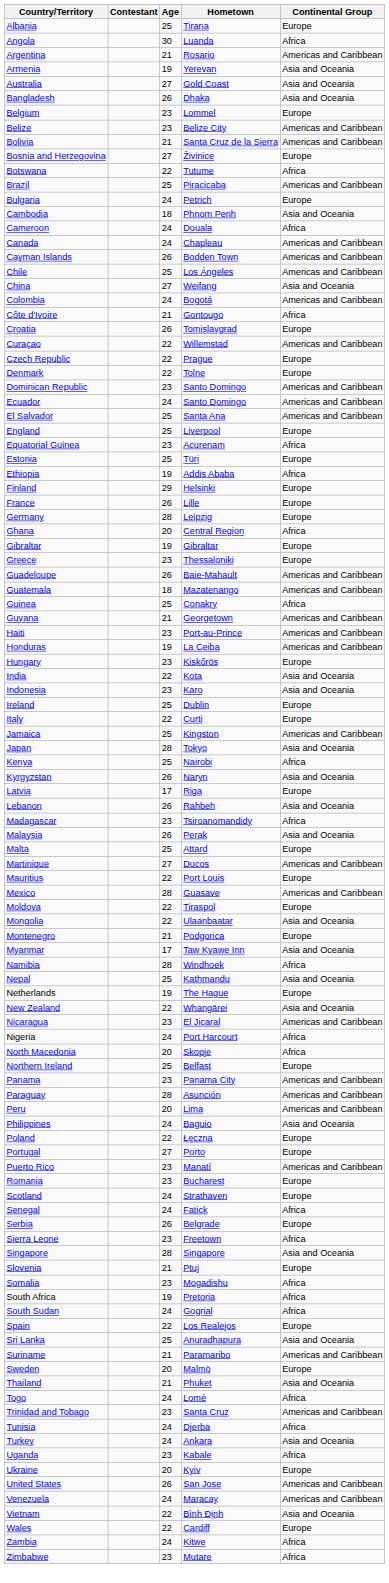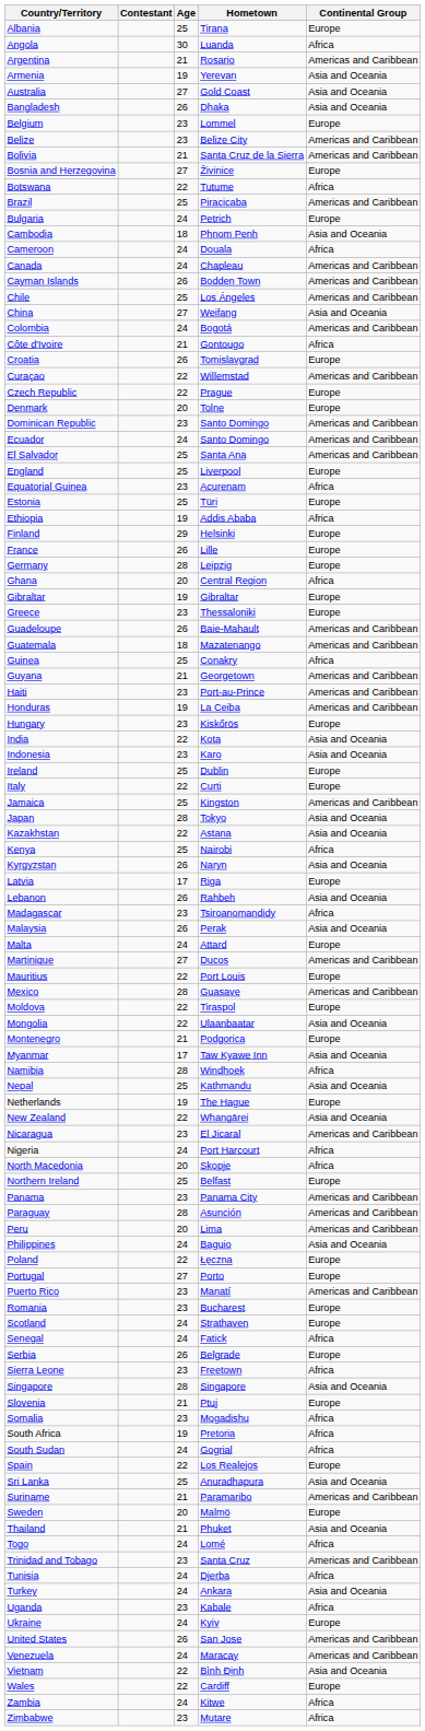 <table class="sortable wikitable" style="font-size:95%">
 <tr>
 <th>Country/Territory</th>
 <th>Contestant</th>
 <th>Age</th>
 <th>Hometown</th>
 <th>Continental Group</th>
 </tr>
 <tr>
 <td> <a href='#'>Albania</a></td>
 <td></td>
 <td>25</td>
 <td><a href='#'>Tirana</a></td>
 <td>Europe</td>
 </tr>
 <tr>
 <td> <a href='#'>Angola</a></td>
 <td></td>
 <td>30</td>
 <td><a href='#'>Luanda</a></td>
 <td>Africa</td>
 </tr>
 <tr>
 <td> <a href='#'>Argentina</a></td>
 <td></td>
 <td>21</td>
 <td><a href='#'>Rosario</a></td>
 <td>Americas and Caribbean</td>
 </tr>
 <tr>
 <td> <a href='#'>Armenia</a></td>
 <td></td>
 <td>19</td>
 <td><a href='#'>Yerevan</a></td>
 <td>Asia and Oceania</td>
 </tr>
 <tr>
 <td> <a href='#'>Australia</a></td>
 <td></td>
 <td>27</td>
 <td><a href='#'>Gold Coast</a></td>
 <td>Asia and Oceania</td>
 </tr>
 <tr>
 <td> <a href='#'>Bangladesh</a></td>
 <td></td>
 <td>26</td>
 <td><a href='#'>Dhaka</a></td>
 <td>Asia and Oceania</td>
 </tr>
 <tr>
 <td> <a href='#'>Belgium</a></td>
 <td></td>
 <td>23</td>
 <td><a href='#'>Lommel</a></td>
 <td>Europe</td>
 </tr>
 <tr>
 <td> <a href='#'>Belize</a></td>
 <td></td>
 <td>23</td>
 <td><a href='#'>Belize City</a></td>
 <td>Americas and Caribbean</td>
 </tr>
 <tr>
 <td> <a href='#'>Bolivia</a></td>
 <td></td>
 <td>21</td>
 <td><a href='#'>Santa Cruz de la Sierra</a></td>
 <td>Americas and Caribbean</td>
 </tr>
 <tr>
 <td> <a href='#'>Bosnia and Herzegovina</a></td>
 <td></td>
 <td>27</td>
 <td><a href='#'>Živinice</a></td>
 <td>Europe</td>
 </tr>
 <tr>
 <td> <a href='#'>Botswana</a></td>
 <td></td>
 <td>22</td>
 <td><a href='#'>Tutume</a></td>
 <td>Africa</td>
 </tr>
 <tr>
 <td> <a href='#'>Brazil</a></td>
 <td></td>
 <td>25</td>
 <td><a href='#'>Piracicaba</a></td>
 <td>Americas and Caribbean</td>
 </tr>
 <tr>
 <td> <a href='#'>Bulgaria</a></td>
 <td></td>
 <td>24</td>
 <td><a href='#'>Petrich</a></td>
 <td>Europe</td>
 </tr>
 <tr>
 <td> <a href='#'>Cambodia</a></td>
 <td></td>
 <td>18</td>
 <td><a href='#'>Phnom Penh</a></td>
 <td>Asia and Oceania</td>
 </tr>
 <tr>
 <td> <a href='#'>Cameroon</a></td>
 <td></td>
 <td>24</td>
 <td><a href='#'>Douala</a></td>
 <td>Africa</td>
 </tr>
 <tr>
 <td> <a href='#'>Canada</a></td>
 <td></td>
 <td>24</td>
 <td><a href='#'>Chapleau</a></td>
 <td>Americas and Caribbean</td>
 </tr>
 <tr>
 <td> <a href='#'>Cayman Islands</a></td>
 <td></td>
 <td>26</td>
 <td><a href='#'>Bodden Town</a></td>
 <td>Americas and Caribbean</td>
 </tr>
 <tr>
 <td> <a href='#'>Chile</a></td>
 <td></td>
 <td>25</td>
 <td><a href='#'>Los Ángeles</a></td>
 <td>Americas and Caribbean</td>
 </tr>
 <tr>
 <td> <a href='#'>China</a></td>
 <td></td>
 <td>27</td>
 <td><a href='#'>Weifang</a></td>
 <td>Asia and Oceania</td>
 </tr>
 <tr>
 <td> <a href='#'>Colombia</a></td>
 <td></td>
 <td>24</td>
 <td><a href='#'>Bogotá</a></td>
 <td>Americas and Caribbean</td>
 </tr>
 <tr>
 <td> <a href='#'>Côte d'Ivoire</a></td>
 <td></td>
 <td>21</td>
 <td><a href='#'>Gontougo</a></td>
 <td>Africa</td>
 </tr>
 <tr>
 <td> <a href='#'>Croatia</a></td>
 <td></td>
 <td>26</td>
 <td><a href='#'>Tomislavgrad</a></td>
 <td>Europe</td>
 </tr>
 <tr>
 <td> <a href='#'>Curaçao</a></td>
 <td></td>
 <td>22</td>
 <td><a href='#'>Willemstad</a></td>
 <td>Americas and Caribbean</td>
 </tr>
 <tr>
 <td> <a href='#'>Czech Republic</a></td>
 <td></td>
 <td>22</td>
 <td><a href='#'>Prague</a></td>
 <td>Europe</td>
 </tr>
 <tr>
 <td> <a href='#'>Denmark</a></td>
 <td></td>
-<td>22</td>
+<td>20</td>
 <td><a href='#'>Tolne</a></td>
 <td>Europe</td>
 </tr>
 <tr>
 <td> <a href='#'>Dominican Republic</a></td>
 <td></td>
 <td>23</td>
 <td><a href='#'>Santo Domingo</a></td>
 <td>Americas and Caribbean</td>
 </tr>
 <tr>
 <td> <a href='#'>Ecuador</a></td>
 <td></td>
 <td>24</td>
 <td><a href='#'>Santo Domingo</a></td>
 <td>Americas and Caribbean</td>
 </tr>
 <tr>
 <td> <a href='#'>El Salvador</a></td>
 <td></td>
 <td>25</td>
 <td><a href='#'>Santa Ana</a></td>
 <td>Americas and Caribbean</td>
 </tr>
 <tr>
 <td> <a href='#'>England</a></td>
 <td></td>
 <td>25</td>
 <td><a href='#'>Liverpool</a></td>
 <td>Europe</td>
 </tr>
 <tr>
 <td> <a href='#'>Equatorial Guinea</a></td>
 <td></td>
 <td>23</td>
 <td><a href='#'>Acurenam</a></td>
 <td>Africa</td>
 </tr>
 <tr>
 <td> <a href='#'>Estonia</a></td>
 <td></td>
 <td>25</td>
 <td><a href='#'>Türi</a></td>
 <td>Europe</td>
 </tr>
 <tr>
 <td> <a href='#'>Ethiopia</a></td>
 <td></td>
 <td>19</td>
 <td><a href='#'>Addis Ababa</a></td>
 <td>Africa</td>
 </tr>
 <tr>
 <td> <a href='#'>Finland</a></td>
 <td></td>
 <td>29</td>
 <td><a href='#'>Helsinki</a></td>
 <td>Europe</td>
 </tr>
 <tr>
 <td> <a href='#'>France</a></td>
 <td></td>
 <td>26</td>
 <td><a href='#'>Lille</a></td>
 <td>Europe</td>
 </tr>
 <tr>
 <td> <a href='#'>Germany</a></td>
 <td></td>
 <td>28</td>
 <td><a href='#'>Leipzig</a></td>
 <td>Europe</td>
 </tr>
 <tr>
 <td> <a href='#'>Ghana</a></td>
 <td></td>
 <td>20</td>
 <td><a href='#'>Central Region</a></td>
 <td>Africa</td>
 </tr>
 <tr>
 <td> <a href='#'>Gibraltar</a></td>
 <td></td>
 <td>19</td>
 <td><a href='#'>Gibraltar</a></td>
 <td>Europe</td>
 </tr>
 <tr>
 <td> <a href='#'>Greece</a></td>
 <td></td>
 <td>23</td>
 <td><a href='#'>Thessaloniki</a></td>
 <td>Europe</td>
 </tr>
 <tr>
 <td> <a href='#'>Guadeloupe</a></td>
 <td></td>
 <td>26</td>
 <td><a href='#'>Baie-Mahault</a></td>
 <td>Americas and Caribbean</td>
 </tr>
 <tr>
 <td> <a href='#'>Guatemala</a></td>
 <td></td>
 <td>18</td>
 <td><a href='#'>Mazatenango</a></td>
 <td>Americas and Caribbean</td>
 </tr>
 <tr>
 <td> <a href='#'>Guinea</a></td>
 <td></td>
 <td>25</td>
 <td><a href='#'>Conakry</a></td>
 <td>Africa</td>
 </tr>
 <tr>
 <td> <a href='#'>Guyana</a></td>
 <td></td>
 <td>21</td>
 <td><a href='#'>Georgetown</a></td>
 <td>Americas and Caribbean</td>
 </tr>
 <tr>
 <td> <a href='#'>Haiti</a></td>
 <td></td>
 <td>23</td>
 <td><a href='#'>Port-au-Prince</a></td>
 <td>Americas and Caribbean</td>
 </tr>
 <tr>
 <td> <a href='#'>Honduras</a></td>
 <td></td>
 <td>19</td>
 <td><a href='#'>La Ceiba</a></td>
 <td>Americas and Caribbean</td>
 </tr>
 <tr>
 <td> <a href='#'>Hungary</a></td>
 <td></td>
 <td>23</td>
 <td><a href='#'>Kiskőrös</a></td>
 <td>Europe</td>
 </tr>
 <tr>
 <td> <a href='#'>India</a></td>
 <td></td>
 <td>22</td>
 <td><a href='#'>Kota</a></td>
 <td>Asia and Oceania</td>
 </tr>
 <tr>
 <td> <a href='#'>Indonesia</a></td>
 <td></td>
 <td>23</td>
 <td><a href='#'>Karo</a></td>
 <td>Asia and Oceania</td>
 </tr>
 <tr>
 <td> <a href='#'>Ireland</a></td>
 <td></td>
 <td>25</td>
 <td><a href='#'>Dublin</a></td>
 <td>Europe</td>
 </tr>
 <tr>
 <td> <a href='#'>Italy</a></td>
 <td></td>
 <td>22</td>
 <td><a href='#'>Curti</a></td>
 <td>Europe</td>
 </tr>
 <tr>
 <td> <a href='#'>Jamaica</a></td>
 <td></td>
 <td>25</td>
 <td><a href='#'>Kingston</a></td>
 <td>Americas and Caribbean</td>
 </tr>
 <tr>
 <td> <a href='#'>Japan</a></td>
 <td></td>
 <td>28</td>
 <td><a href='#'>Tokyo</a></td>
 <td>Asia and Oceania</td>
 </tr>
 <tr>
+<td> <a href='#'>Kazakhstan</a></td>
+<td></td>
+<td>22</td>
+<td><a href='#'>Astana</a></td>
+<td>Asia and Oceania</td>
+</tr>
+<tr>
 <td> <a href='#'>Kenya</a></td>
 <td></td>
 <td>25</td>
 <td><a href='#'>Nairobi</a></td>
 <td>Africa</td>
 </tr>
 <tr>
 <td> <a href='#'>Kyrgyzstan</a></td>
 <td></td>
 <td>26</td>
 <td><a href='#'>Naryn</a></td>
 <td>Asia and Oceania</td>
 </tr>
 <tr>
 <td> <a href='#'>Latvia</a></td>
 <td></td>
 <td>17</td>
 <td><a href='#'>Riga</a></td>
 <td>Europe</td>
 </tr>
 <tr>
 <td> <a href='#'>Lebanon</a></td>
 <td></td>
 <td>26</td>
 <td><a href='#'>Rahbeh</a></td>
 <td>Asia and Oceania</td>
 </tr>
 <tr>
 <td> <a href='#'>Madagascar</a></td>
 <td></td>
 <td>23</td>
 <td><a href='#'>Tsiroanomandidy</a></td>
 <td>Africa</td>
 </tr>
 <tr>
 <td> <a href='#'>Malaysia</a></td>
 <td></td>
 <td>26</td>
 <td><a href='#'>Perak</a></td>
 <td>Asia and Oceania</td>
 </tr>
 <tr>
 <td> <a href='#'>Malta</a></td>
 <td></td>
-<td>25</td>
+<td>24</td>
 <td><a href='#'>Attard</a></td>
 <td>Europe</td>
 </tr>
 <tr>
 <td> <a href='#'>Martinique</a></td>
 <td></td>
 <td>27</td>
 <td><a href='#'>Ducos</a></td>
 <td>Americas and Caribbean</td>
 </tr>
 <tr>
 <td> <a href='#'>Mauritius</a></td>
 <td></td>
 <td>22</td>
 <td><a href='#'>Port Louis</a></td>
 <td>Europe</td>
 </tr>
 <tr>
 <td> <a href='#'>Mexico</a></td>
 <td></td>
 <td>28</td>
 <td><a href='#'>Guasave</a></td>
 <td>Americas and Caribbean</td>
 </tr>
 <tr>
 <td> <a href='#'>Moldova</a></td>
 <td></td>
 <td>22</td>
 <td><a href='#'>Tiraspol</a></td>
 <td>Europe</td>
 </tr>
 <tr>
 <td> <a href='#'>Mongolia</a></td>
 <td></td>
 <td>22</td>
 <td><a href='#'>Ulaanbaatar</a></td>
 <td>Asia and Oceania</td>
 </tr>
 <tr>
 <td> <a href='#'>Montenegro</a></td>
 <td></td>
 <td>21</td>
 <td><a href='#'>Podgorica</a></td>
 <td>Europe</td>
 </tr>
 <tr>
 <td> <a href='#'>Myanmar</a></td>
 <td></td>
 <td>17</td>
 <td><a href='#'>Taw Kyawe Inn</a></td>
 <td>Asia and Oceania</td>
 </tr>
 <tr>
 <td> <a href='#'>Namibia</a></td>
 <td></td>
 <td>28</td>
 <td><a href='#'>Windhoek</a></td>
 <td>Africa</td>
 </tr>
 <tr>
 <td> <a href='#'>Nepal</a></td>
 <td></td>
 <td>25</td>
 <td><a href='#'>Kathmandu</a></td>
 <td>Asia and Oceania</td>
 </tr>
 <tr>
 <td> Netherlands</td>
 <td></td>
 <td>19</td>
 <td><a href='#'>The Hague</a></td>
 <td>Europe</td>
 </tr>
 <tr>
 <td> <a href='#'>New Zealand</a></td>
 <td></td>
 <td>22</td>
 <td><a href='#'>Whangārei</a></td>
 <td>Asia and Oceania</td>
 </tr>
 <tr>
 <td> <a href='#'>Nicaragua</a></td>
 <td></td>
 <td>23</td>
 <td><a href='#'>El Jicaral</a></td>
 <td>Americas and Caribbean</td>
 </tr>
 <tr>
 <td> Nigeria</td>
 <td></td>
 <td>24</td>
 <td><a href='#'>Port Harcourt</a></td>
 <td>Africa</td>
 </tr>
 <tr>
 <td> <a href='#'>North Macedonia</a></td>
 <td></td>
 <td>20</td>
 <td><a href='#'>Skopje</a></td>
 <td>Africa</td>
 </tr>
 <tr>
 <td> <a href='#'>Northern Ireland</a></td>
 <td></td>
 <td>25</td>
 <td><a href='#'>Belfast</a></td>
 <td>Europe</td>
 </tr>
 <tr>
 <td> <a href='#'>Panama</a></td>
 <td></td>
 <td>23</td>
 <td><a href='#'>Panama City</a></td>
 <td>Americas and Caribbean</td>
 </tr>
 <tr>
 <td> <a href='#'>Paraguay</a></td>
 <td></td>
 <td>28</td>
 <td><a href='#'>Asunción</a></td>
 <td>Americas and Caribbean</td>
 </tr>
 <tr>
 <td> <a href='#'>Peru</a></td>
 <td></td>
 <td>20</td>
 <td><a href='#'>Lima</a></td>
 <td>Americas and Caribbean</td>
 </tr>
 <tr>
 <td> <a href='#'>Philippines</a></td>
 <td></td>
 <td>24</td>
 <td><a href='#'>Baguio</a></td>
 <td>Asia and Oceania</td>
 </tr>
 <tr>
 <td> <a href='#'>Poland</a></td>
 <td></td>
 <td>22</td>
 <td><a href='#'>Łęczna</a></td>
 <td>Europe</td>
 </tr>
 <tr>
 <td> <a href='#'>Portugal</a></td>
 <td></td>
 <td>27</td>
 <td><a href='#'>Porto</a></td>
 <td>Europe</td>
 </tr>
 <tr>
 <td> <a href='#'>Puerto Rico</a></td>
 <td></td>
 <td>23</td>
 <td><a href='#'>Manatí</a></td>
 <td>Americas and Caribbean</td>
 </tr>
 <tr>
 <td> <a href='#'>Romania</a></td>
 <td></td>
 <td>23</td>
 <td><a href='#'>Bucharest</a></td>
 <td>Europe</td>
 </tr>
 <tr>
 <td> <a href='#'>Scotland</a></td>
 <td></td>
 <td>24</td>
 <td><a href='#'>Strathaven</a></td>
 <td>Europe</td>
 </tr>
 <tr>
 <td> <a href='#'>Senegal</a></td>
 <td></td>
 <td>24</td>
 <td><a href='#'>Fatick</a></td>
 <td>Africa</td>
 </tr>
 <tr>
 <td> <a href='#'>Serbia</a></td>
 <td></td>
 <td>26</td>
 <td><a href='#'>Belgrade</a></td>
 <td>Europe</td>
 </tr>
 <tr>
 <td> <a href='#'>Sierra Leone</a></td>
 <td></td>
 <td>23</td>
 <td><a href='#'>Freetown</a></td>
 <td>Africa</td>
 </tr>
 <tr>
 <td> <a href='#'>Singapore</a></td>
 <td></td>
 <td>28</td>
 <td><a href='#'>Singapore</a></td>
 <td>Asia and Oceania</td>
 </tr>
 <tr>
 <td> <a href='#'>Slovenia</a></td>
 <td></td>
 <td>21</td>
 <td><a href='#'>Ptuj</a></td>
 <td>Europe</td>
 </tr>
 <tr>
 <td> <a href='#'>Somalia</a></td>
 <td></td>
 <td>23</td>
 <td><a href='#'>Mogadishu</a></td>
 <td>Africa</td>
 </tr>
 <tr>
 <td> South Africa</td>
 <td></td>
 <td>19</td>
 <td><a href='#'>Pretoria</a></td>
 <td>Africa</td>
 </tr>
 <tr>
 <td> <a href='#'>South Sudan</a></td>
 <td></td>
 <td>24</td>
 <td><a href='#'>Gogrial</a></td>
 <td>Africa</td>
 </tr>
 <tr>
 <td> <a href='#'>Spain</a></td>
 <td></td>
 <td>22</td>
 <td><a href='#'>Los Realejos</a></td>
 <td>Europe</td>
 </tr>
 <tr>
 <td> <a href='#'>Sri Lanka</a></td>
 <td></td>
 <td>25</td>
 <td><a href='#'>Anuradhapura</a></td>
 <td>Asia and Oceania</td>
 </tr>
 <tr>
 <td> <a href='#'>Suriname</a></td>
 <td></td>
 <td>21</td>
 <td><a href='#'>Paramaribo</a></td>
 <td>Americas and Caribbean</td>
 </tr>
 <tr>
 <td> <a href='#'>Sweden</a></td>
 <td></td>
 <td>20</td>
 <td><a href='#'>Malmö</a></td>
 <td>Europe</td>
 </tr>
 <tr>
 <td> <a href='#'>Thailand</a></td>
 <td></td>
 <td>21</td>
 <td><a href='#'>Phuket</a></td>
 <td>Asia and Oceania</td>
 </tr>
 <tr>
 <td> <a href='#'>Togo</a></td>
 <td></td>
 <td>24</td>
 <td><a href='#'>Lomé</a></td>
 <td>Africa</td>
 </tr>
 <tr>
 <td> <a href='#'>Trinidad and Tobago</a></td>
 <td></td>
 <td>23</td>
 <td><a href='#'>Santa Cruz</a></td>
 <td>Americas and Caribbean</td>
 </tr>
 <tr>
 <td> <a href='#'>Tunisia</a></td>
 <td></td>
 <td>24</td>
 <td><a href='#'>Djerba</a></td>
 <td>Africa</td>
 </tr>
 <tr>
 <td> <a href='#'>Turkey</a></td>
 <td></td>
 <td>24</td>
 <td><a href='#'>Ankara</a></td>
 <td>Asia and Oceania</td>
 </tr>
 <tr>
 <td> <a href='#'>Uganda</a></td>
 <td></td>
 <td>23</td>
 <td><a href='#'>Kabale</a></td>
 <td>Africa</td>
 </tr>
 <tr>
 <td> <a href='#'>Ukraine</a></td>
 <td></td>
-<td>20</td>
+<td>24</td>
 <td><a href='#'>Kyiv</a></td>
 <td>Europe</td>
 </tr>
 <tr>
 <td> <a href='#'>United States</a></td>
 <td></td>
 <td>26</td>
 <td><a href='#'>San Jose</a></td>
 <td>Americas and Caribbean</td>
 </tr>
 <tr>
 <td> <a href='#'>Venezuela</a></td>
 <td></td>
 <td>24</td>
 <td><a href='#'>Maracay</a></td>
 <td>Americas and Caribbean</td>
 </tr>
 <tr>
 <td> <a href='#'>Vietnam</a></td>
 <td></td>
 <td>22</td>
 <td><a href='#'>Bình Định</a></td>
 <td>Asia and Oceania</td>
 </tr>
 <tr>
 <td> <a href='#'>Wales</a></td>
 <td></td>
 <td>22</td>
 <td><a href='#'>Cardiff</a></td>
 <td>Europe</td>
 </tr>
 <tr>
 <td> <a href='#'>Zambia</a></td>
 <td></td>
 <td>24</td>
 <td><a href='#'>Kitwe</a></td>
 <td>Africa</td>
 </tr>
 <tr>
 <td> <a href='#'>Zimbabwe</a></td>
 <td></td>
 <td>23</td>
 <td><a href='#'>Mutare</a></td>
 <td>Africa</td>
 </tr>
 </table>
